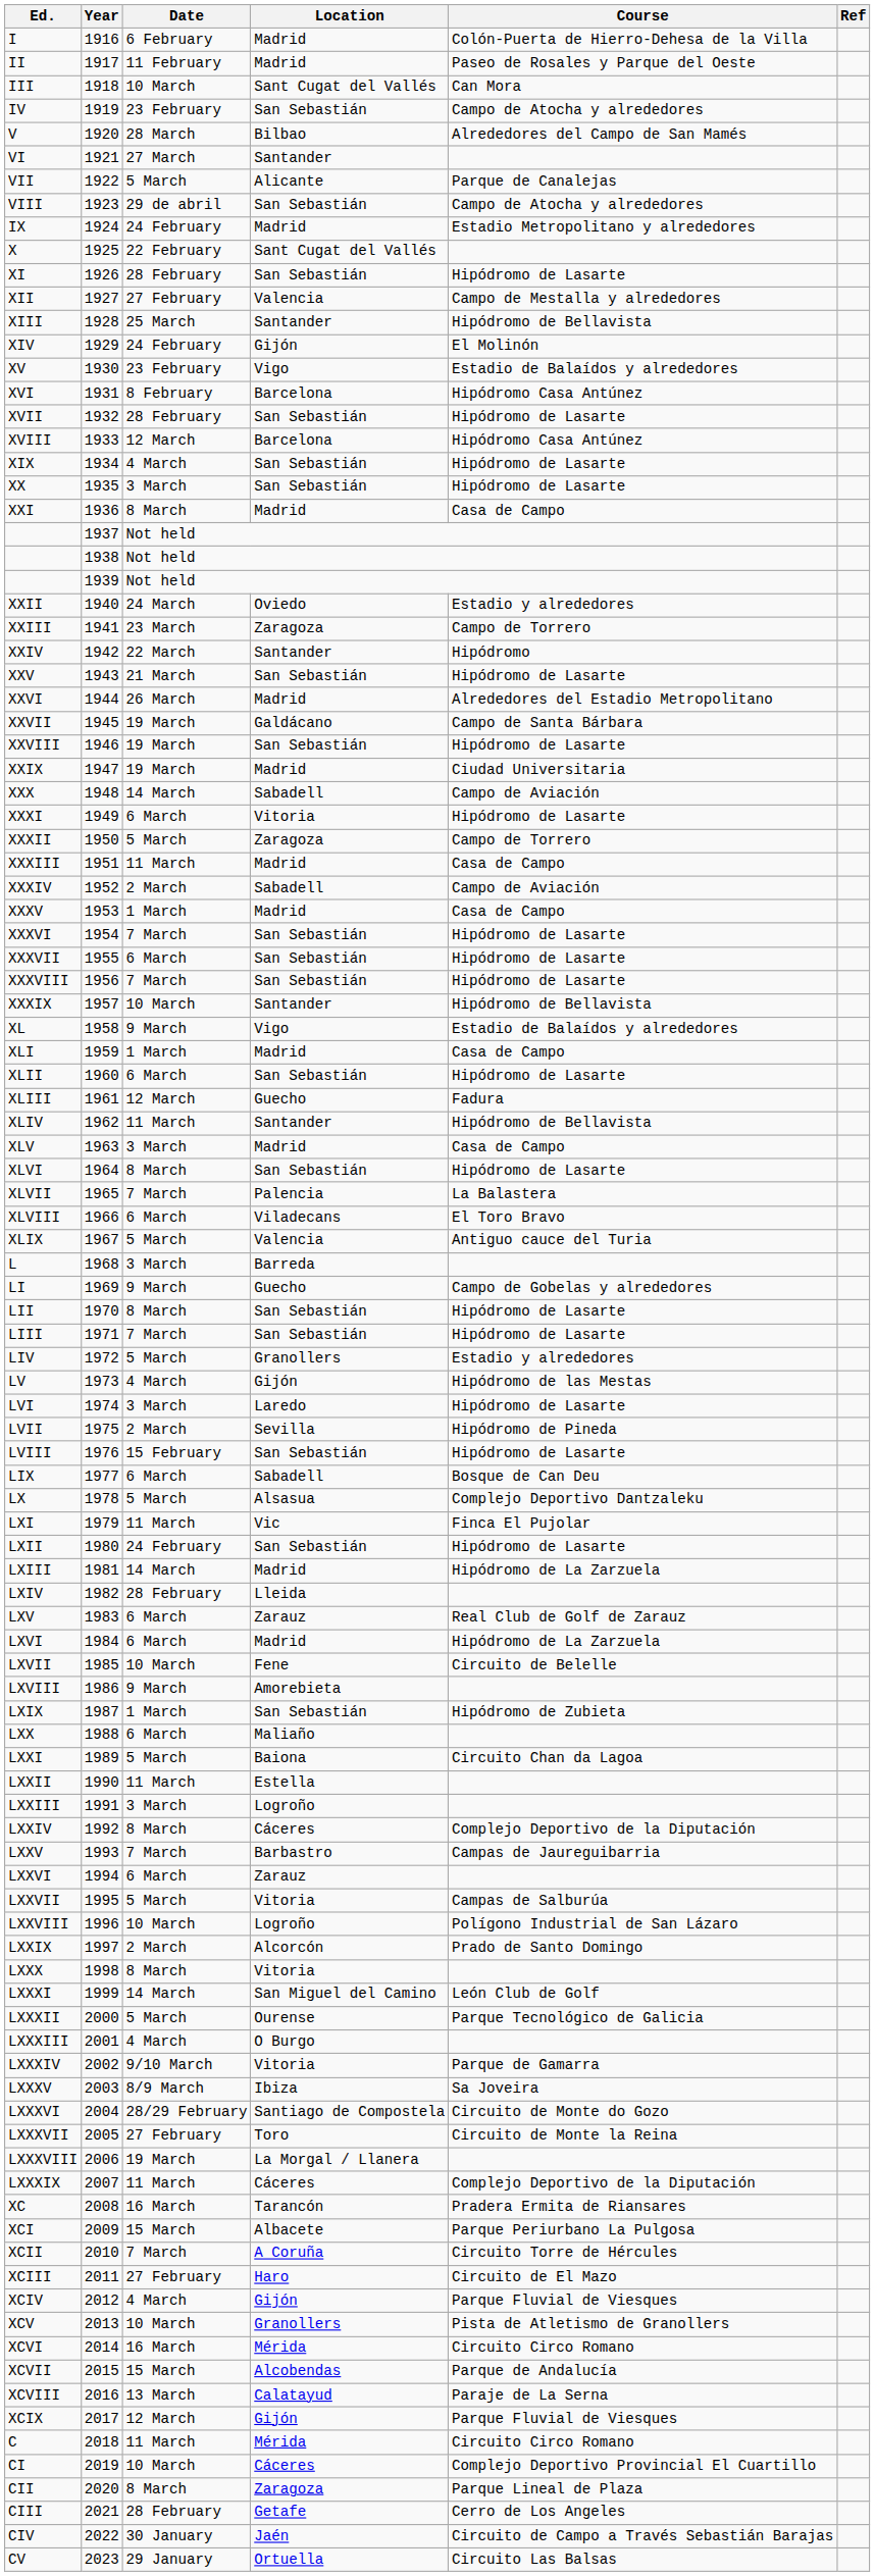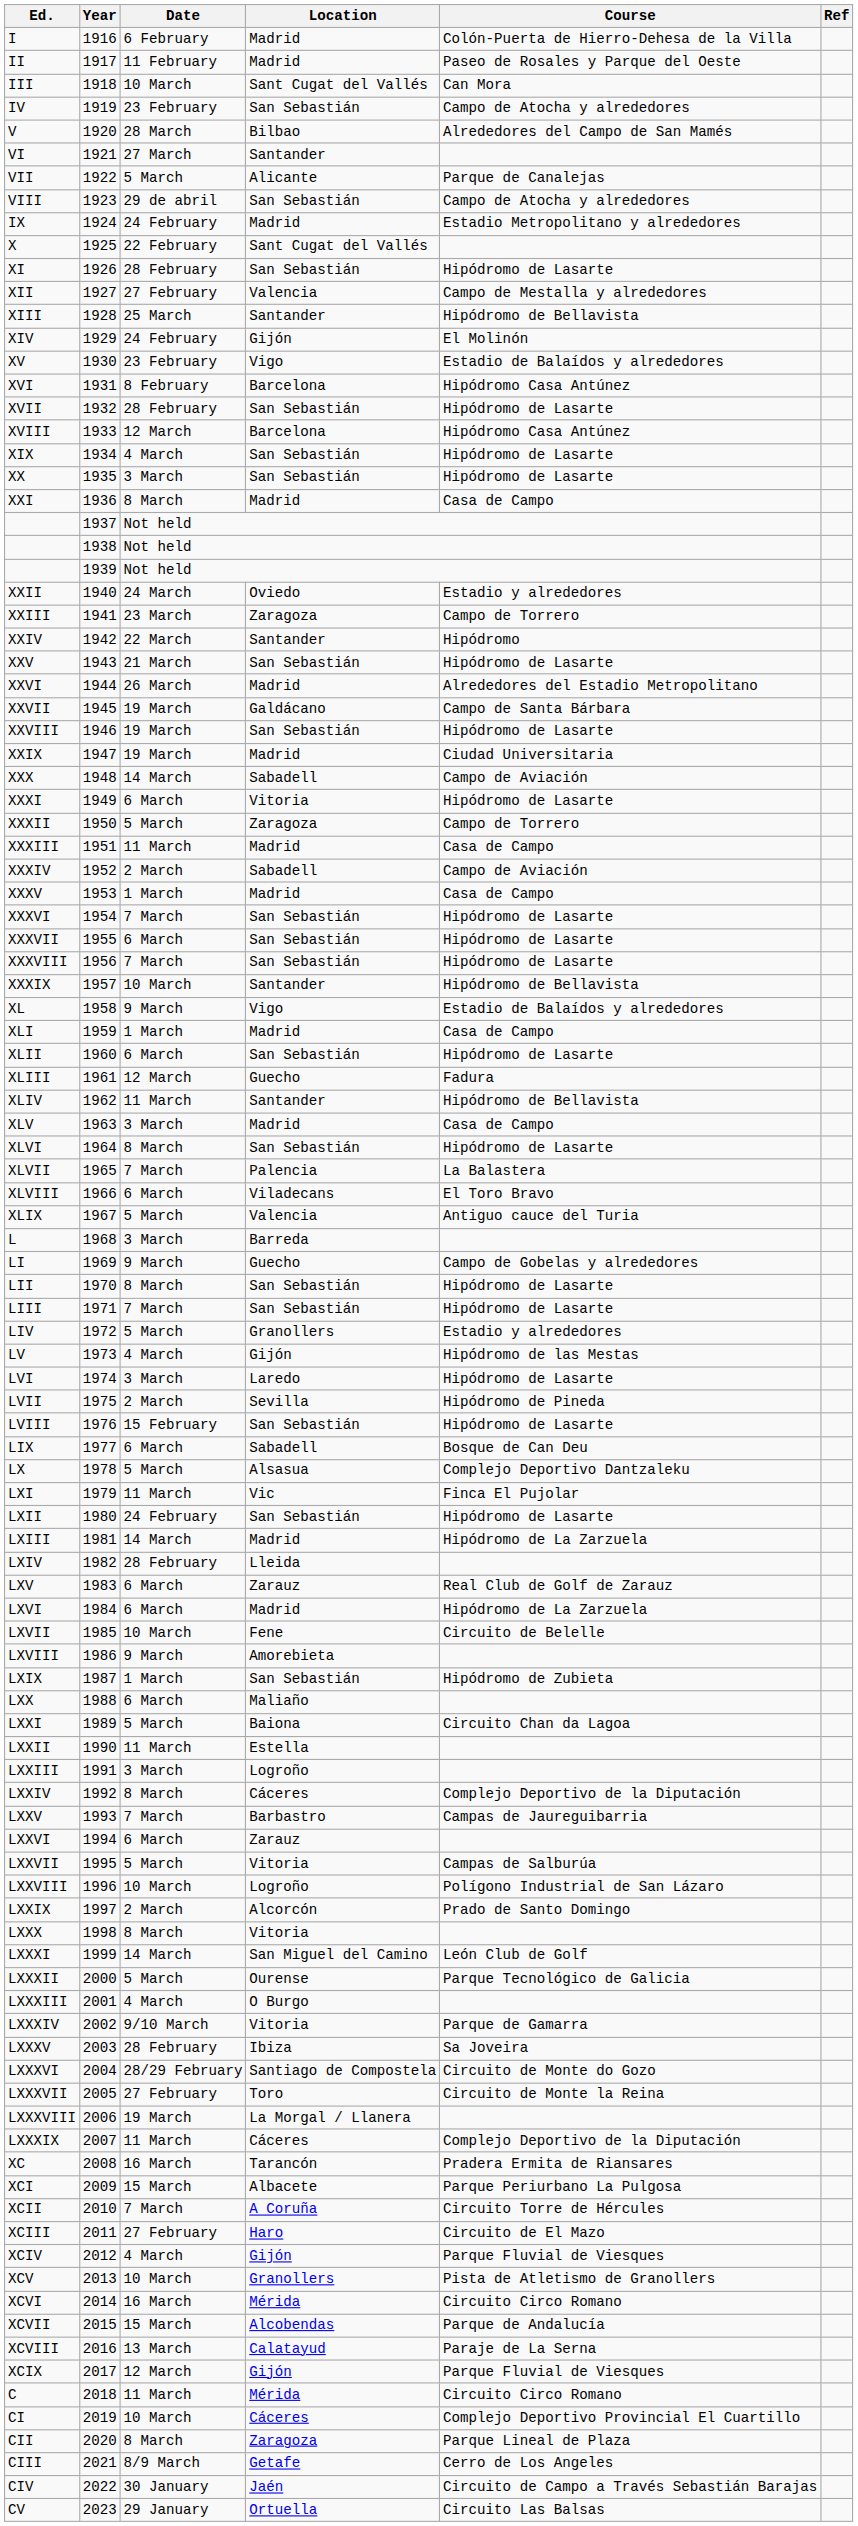 <table class="wikitable">
 <tr>
 <th>Ed.</th>
 <th>Year</th>
 <th>Date</th>
 <th>Location</th>
 <th>Course</th>
 <th>Ref</th>
 </tr>
 <tr>
 <td>I</td>
 <td>1916</td>
 <td>6 February</td>
 <td>Madrid</td>
 <td>Colón-Puerta de Hierro-Dehesa de la Villa</td>
 <td></td>
 </tr>
 <tr>
 <td>II</td>
 <td>1917</td>
 <td>11 February</td>
 <td>Madrid</td>
 <td>Paseo de Rosales y Parque del Oeste</td>
 <td></td>
 </tr>
 <tr>
 <td>III</td>
 <td>1918</td>
 <td>10 March</td>
 <td>Sant Cugat del Vallés</td>
 <td>Can Mora</td>
 <td></td>
 </tr>
 <tr>
 <td>IV</td>
 <td>1919</td>
 <td>23 February</td>
 <td>San Sebastián</td>
 <td>Campo de Atocha y alrededores</td>
 <td></td>
 </tr>
 <tr>
 <td>V</td>
 <td>1920</td>
 <td>28 March</td>
 <td>Bilbao</td>
 <td>Alrededores del Campo de San Mamés</td>
 <td></td>
 </tr>
 <tr>
 <td>VI</td>
 <td>1921</td>
 <td>27 March</td>
 <td>Santander</td>
 <td></td>
 <td></td>
 </tr>
 <tr>
 <td>VII</td>
 <td>1922</td>
 <td>5 March</td>
 <td>Alicante</td>
 <td>Parque de Canalejas</td>
 <td></td>
 </tr>
 <tr>
 <td>VIII</td>
 <td>1923</td>
 <td>29 de abril</td>
 <td>San Sebastián</td>
 <td>Campo de Atocha y alrededores</td>
 <td></td>
 </tr>
 <tr>
 <td>IX</td>
 <td>1924</td>
 <td>24 February</td>
 <td>Madrid</td>
 <td>Estadio Metropolitano y alrededores</td>
 <td></td>
 </tr>
 <tr>
 <td>X</td>
 <td>1925</td>
 <td>22 February</td>
 <td>Sant Cugat del Vallés</td>
 <td></td>
 <td></td>
 </tr>
 <tr>
 <td>XI</td>
 <td>1926</td>
 <td>28 February</td>
 <td>San Sebastián</td>
 <td>Hipódromo de Lasarte</td>
 <td></td>
 </tr>
 <tr>
 <td>XII</td>
 <td>1927</td>
 <td>27 February</td>
 <td>Valencia</td>
 <td>Campo de Mestalla y alrededores</td>
 <td></td>
 </tr>
 <tr>
 <td>XIII</td>
 <td>1928</td>
 <td>25 March</td>
 <td>Santander</td>
 <td>Hipódromo de Bellavista</td>
 <td></td>
 </tr>
 <tr>
 <td>XIV</td>
 <td>1929</td>
 <td>24 February</td>
 <td>Gijón</td>
 <td>El Molinón</td>
 <td></td>
 </tr>
 <tr>
 <td>XV</td>
 <td>1930</td>
 <td>23 February</td>
 <td>Vigo</td>
 <td>Estadio de Balaídos y alrededores</td>
 <td></td>
 </tr>
 <tr>
 <td>XVI</td>
 <td>1931</td>
 <td>8 February</td>
 <td>Barcelona</td>
 <td>Hipódromo Casa Antúnez</td>
 <td></td>
 </tr>
 <tr>
 <td>XVII</td>
 <td>1932</td>
 <td>28 February</td>
 <td>San Sebastián</td>
 <td>Hipódromo de Lasarte</td>
 <td></td>
 </tr>
 <tr>
 <td>XVIII</td>
 <td>1933</td>
 <td>12 March</td>
 <td>Barcelona</td>
 <td>Hipódromo Casa Antúnez</td>
 <td></td>
 </tr>
 <tr>
 <td>XIX</td>
 <td>1934</td>
 <td>4 March</td>
 <td>San Sebastián</td>
 <td>Hipódromo de Lasarte</td>
 <td></td>
 </tr>
 <tr>
 <td>XX</td>
 <td>1935</td>
 <td>3 March</td>
 <td>San Sebastián</td>
 <td>Hipódromo de Lasarte</td>
 <td></td>
 </tr>
 <tr>
 <td>XXI</td>
 <td>1936</td>
 <td>8 March</td>
 <td>Madrid</td>
 <td>Casa de Campo</td>
 <td></td>
 </tr>
 <tr>
 <td></td>
 <td>1937</td>
 <td colspan="3">Not held</td>
 <td></td>
 </tr>
 <tr>
 <td></td>
 <td>1938</td>
 <td colspan="3">Not held</td>
 <td></td>
 </tr>
 <tr>
 <td></td>
 <td>1939</td>
 <td colspan="3">Not held</td>
 <td></td>
 </tr>
 <tr>
 <td>XXII</td>
 <td>1940</td>
 <td>24 March</td>
 <td>Oviedo</td>
 <td>Estadio y alrededores</td>
 <td></td>
 </tr>
 <tr>
 <td>XXIII</td>
 <td>1941</td>
 <td>23 March</td>
 <td>Zaragoza</td>
 <td>Campo de Torrero</td>
 <td></td>
 </tr>
 <tr>
 <td>XXIV</td>
 <td>1942</td>
 <td>22 March</td>
 <td>Santander</td>
 <td>Hipódromo</td>
 <td></td>
 </tr>
 <tr>
 <td>XXV</td>
 <td>1943</td>
 <td>21 March</td>
 <td>San Sebastián</td>
 <td>Hipódromo de Lasarte</td>
 <td></td>
 </tr>
 <tr>
 <td>XXVI</td>
 <td>1944</td>
 <td>26 March</td>
 <td>Madrid</td>
 <td>Alrededores del Estadio Metropolitano</td>
 <td></td>
 </tr>
 <tr>
 <td>XXVII</td>
 <td>1945</td>
 <td>19 March</td>
 <td>Galdácano</td>
 <td>Campo de Santa Bárbara</td>
 <td></td>
 </tr>
 <tr>
 <td>XXVIII</td>
 <td>1946</td>
 <td>19 March</td>
 <td>San Sebastián</td>
 <td>Hipódromo de Lasarte</td>
 <td></td>
 </tr>
 <tr>
 <td>XXIX</td>
 <td>1947</td>
 <td>19 March</td>
 <td>Madrid</td>
 <td>Ciudad Universitaria</td>
 <td></td>
 </tr>
 <tr>
 <td>XXX</td>
 <td>1948</td>
 <td>14 March</td>
 <td>Sabadell</td>
 <td>Campo de Aviación</td>
 <td></td>
 </tr>
 <tr>
 <td>XXXI</td>
 <td>1949</td>
 <td>6 March</td>
 <td>Vitoria</td>
 <td>Hipódromo de Lasarte</td>
 <td></td>
 </tr>
 <tr>
 <td>XXXII</td>
 <td>1950</td>
 <td>5 March</td>
 <td>Zaragoza</td>
 <td>Campo de Torrero</td>
 <td></td>
 </tr>
 <tr>
 <td>XXXIII</td>
 <td>1951</td>
 <td>11 March</td>
 <td>Madrid</td>
 <td>Casa de Campo</td>
 <td></td>
 </tr>
 <tr>
 <td>XXXIV</td>
 <td>1952</td>
 <td>2 March</td>
 <td>Sabadell</td>
 <td>Campo de Aviación</td>
 <td></td>
 </tr>
 <tr>
 <td>XXXV</td>
 <td>1953</td>
 <td>1 March</td>
 <td>Madrid</td>
 <td>Casa de Campo</td>
 <td></td>
 </tr>
 <tr>
 <td>XXXVI</td>
 <td>1954</td>
 <td>7 March</td>
 <td>San Sebastián</td>
 <td>Hipódromo de Lasarte</td>
 <td></td>
 </tr>
 <tr>
 <td>XXXVII</td>
 <td>1955</td>
 <td>6 March</td>
 <td>San Sebastián</td>
 <td>Hipódromo de Lasarte</td>
 <td></td>
 </tr>
 <tr>
 <td>XXXVIII</td>
 <td>1956</td>
 <td>7 March</td>
 <td>San Sebastián</td>
 <td>Hipódromo de Lasarte</td>
 <td></td>
 </tr>
 <tr>
 <td>XXXIX</td>
 <td>1957</td>
 <td>10 March</td>
 <td>Santander</td>
 <td>Hipódromo de Bellavista</td>
 <td></td>
 </tr>
 <tr>
 <td>XL</td>
 <td>1958</td>
 <td>9 March</td>
 <td>Vigo</td>
 <td>Estadio de Balaídos y alrededores</td>
 <td></td>
 </tr>
 <tr>
 <td>XLI</td>
 <td>1959</td>
 <td>1 March</td>
 <td>Madrid</td>
 <td>Casa de Campo</td>
 <td></td>
 </tr>
 <tr>
 <td>XLII</td>
 <td>1960</td>
 <td>6 March</td>
 <td>San Sebastián</td>
 <td>Hipódromo de Lasarte</td>
 <td></td>
 </tr>
 <tr>
 <td>XLIII</td>
 <td>1961</td>
 <td>12 March</td>
 <td>Guecho</td>
 <td>Fadura</td>
 <td></td>
 </tr>
 <tr>
 <td>XLIV</td>
 <td>1962</td>
 <td>11 March</td>
 <td>Santander</td>
 <td>Hipódromo de Bellavista</td>
 <td></td>
 </tr>
 <tr>
 <td>XLV</td>
 <td>1963</td>
 <td>3 March</td>
 <td>Madrid</td>
 <td>Casa de Campo</td>
 <td></td>
 </tr>
 <tr>
 <td>XLVI</td>
 <td>1964</td>
 <td>8 March</td>
 <td>San Sebastián</td>
 <td>Hipódromo de Lasarte</td>
 <td></td>
 </tr>
 <tr>
 <td>XLVII</td>
 <td>1965</td>
 <td>7 March</td>
 <td>Palencia</td>
 <td>La Balastera</td>
 <td></td>
 </tr>
 <tr>
 <td>XLVIII</td>
 <td>1966</td>
 <td>6 March</td>
 <td>Viladecans</td>
 <td>El Toro Bravo</td>
 <td></td>
 </tr>
 <tr>
 <td>XLIX</td>
 <td>1967</td>
 <td>5 March</td>
 <td>Valencia</td>
 <td>Antiguo cauce del Turia</td>
 <td></td>
 </tr>
 <tr>
 <td>L</td>
 <td>1968</td>
 <td>3 March</td>
 <td>Barreda</td>
 <td></td>
 <td></td>
 </tr>
 <tr>
 <td>LI</td>
 <td>1969</td>
 <td>9 March</td>
 <td>Guecho</td>
 <td>Campo de Gobelas y alrededores</td>
 <td></td>
 </tr>
 <tr>
 <td>LII</td>
 <td>1970</td>
 <td>8 March</td>
 <td>San Sebastián</td>
 <td>Hipódromo de Lasarte</td>
 <td></td>
 </tr>
 <tr>
 <td>LIII</td>
 <td>1971</td>
 <td>7 March</td>
 <td>San Sebastián</td>
 <td>Hipódromo de Lasarte</td>
 <td></td>
 </tr>
 <tr>
 <td>LIV</td>
 <td>1972</td>
 <td>5 March</td>
 <td>Granollers</td>
 <td>Estadio y alrededores</td>
 <td></td>
 </tr>
 <tr>
 <td>LV</td>
 <td>1973</td>
 <td>4 March</td>
 <td>Gijón</td>
 <td>Hipódromo de las Mestas</td>
 <td></td>
 </tr>
 <tr>
 <td>LVI</td>
 <td>1974</td>
 <td>3 March</td>
 <td>Laredo</td>
 <td>Hipódromo de Lasarte</td>
 <td></td>
 </tr>
 <tr>
 <td>LVII</td>
 <td>1975</td>
 <td>2 March</td>
 <td>Sevilla</td>
 <td>Hipódromo de Pineda</td>
 <td></td>
 </tr>
 <tr>
 <td>LVIII</td>
 <td>1976</td>
 <td>15 February</td>
 <td>San Sebastián</td>
 <td>Hipódromo de Lasarte</td>
 <td></td>
 </tr>
 <tr>
 <td>LIX</td>
 <td>1977</td>
 <td>6 March</td>
 <td>Sabadell</td>
 <td>Bosque de Can Deu</td>
 <td></td>
 </tr>
 <tr>
 <td>LX</td>
 <td>1978</td>
 <td>5 March</td>
 <td>Alsasua</td>
 <td>Complejo Deportivo Dantzaleku</td>
 <td></td>
 </tr>
 <tr>
 <td>LXI</td>
 <td>1979</td>
 <td>11 March</td>
 <td>Vic</td>
 <td>Finca El Pujolar</td>
 <td></td>
 </tr>
 <tr>
 <td>LXII</td>
 <td>1980</td>
 <td>24 February</td>
 <td>San Sebastián</td>
 <td>Hipódromo de Lasarte</td>
 <td></td>
 </tr>
 <tr>
 <td>LXIII</td>
 <td>1981</td>
 <td>14 March</td>
 <td>Madrid</td>
 <td>Hipódromo de La Zarzuela</td>
 <td></td>
 </tr>
 <tr>
 <td>LXIV</td>
 <td>1982</td>
 <td>28 February</td>
 <td>Lleida</td>
 <td></td>
 <td></td>
 </tr>
 <tr>
 <td>LXV</td>
 <td>1983</td>
 <td>6 March</td>
 <td>Zarauz</td>
 <td>Real Club de Golf de Zarauz</td>
 <td></td>
 </tr>
 <tr>
 <td>LXVI</td>
 <td>1984</td>
 <td>6 March</td>
 <td>Madrid</td>
 <td>Hipódromo de La Zarzuela</td>
 <td></td>
 </tr>
 <tr>
 <td>LXVII</td>
 <td>1985</td>
 <td>10 March</td>
 <td>Fene</td>
 <td>Circuito de Belelle</td>
 <td></td>
 </tr>
 <tr>
 <td>LXVIII</td>
 <td>1986</td>
 <td>9 March</td>
 <td>Amorebieta</td>
 <td></td>
 <td></td>
 </tr>
 <tr>
 <td>LXIX</td>
 <td>1987</td>
 <td>1 March</td>
 <td>San Sebastián</td>
 <td>Hipódromo de Zubieta</td>
 <td></td>
 </tr>
 <tr>
 <td>LXX</td>
 <td>1988</td>
 <td>6 March</td>
 <td>Maliaño</td>
 <td></td>
 <td></td>
 </tr>
 <tr>
 <td>LXXI</td>
 <td>1989</td>
 <td>5 March</td>
 <td>Baiona</td>
 <td>Circuito Chan da Lagoa</td>
 <td></td>
 </tr>
 <tr>
 <td>LXXII</td>
 <td>1990</td>
 <td>11 March</td>
 <td>Estella</td>
 <td></td>
 <td></td>
 </tr>
 <tr>
 <td>LXXIII</td>
 <td>1991</td>
 <td>3 March</td>
 <td>Logroño</td>
 <td></td>
 <td></td>
 </tr>
 <tr>
 <td>LXXIV</td>
 <td>1992</td>
 <td>8 March</td>
 <td>Cáceres</td>
 <td>Complejo Deportivo de la Diputación</td>
 <td></td>
 </tr>
 <tr>
 <td>LXXV</td>
 <td>1993</td>
 <td>7 March</td>
 <td>Barbastro</td>
 <td>Campas de Jaureguibarria</td>
 <td></td>
 </tr>
 <tr>
 <td>LXXVI</td>
 <td>1994</td>
 <td>6 March</td>
 <td>Zarauz</td>
 <td></td>
 <td></td>
 </tr>
 <tr>
 <td>LXXVII</td>
 <td>1995</td>
 <td>5 March</td>
 <td>Vitoria</td>
 <td>Campas de Salburúa</td>
 <td></td>
 </tr>
 <tr>
 <td>LXXVIII</td>
 <td>1996</td>
 <td>10 March</td>
 <td>Logroño</td>
 <td>Polígono Industrial de San Lázaro</td>
 <td></td>
 </tr>
 <tr>
 <td>LXXIX</td>
 <td>1997</td>
 <td>2 March</td>
 <td>Alcorcón</td>
 <td>Prado de Santo Domingo</td>
 <td></td>
 </tr>
 <tr>
 <td>LXXX</td>
 <td>1998</td>
 <td>8 March</td>
 <td>Vitoria</td>
 <td></td>
 <td></td>
 </tr>
 <tr>
 <td>LXXXI</td>
 <td>1999</td>
 <td>14 March</td>
 <td>San Miguel del Camino</td>
 <td>León Club de Golf</td>
 <td></td>
 </tr>
 <tr>
 <td>LXXXII</td>
 <td>2000</td>
 <td>5 March</td>
 <td>Ourense</td>
 <td>Parque Tecnológico de Galicia</td>
 <td></td>
 </tr>
 <tr>
 <td>LXXXIII</td>
 <td>2001</td>
 <td>4 March</td>
 <td>O Burgo</td>
 <td></td>
 <td></td>
 </tr>
 <tr>
 <td>LXXXIV</td>
 <td>2002</td>
 <td>9/10 March</td>
 <td>Vitoria</td>
 <td>Parque de Gamarra</td>
 <td></td>
 </tr>
 <tr>
 <td>LXXXV</td>
 <td>2003</td>
-<td>8/9 March</td>
+<td>28 February</td>
 <td>Ibiza</td>
 <td>Sa Joveira</td>
 <td></td>
 </tr>
 <tr>
 <td>LXXXVI</td>
 <td>2004</td>
 <td>28/29 February</td>
 <td>Santiago de Compostela</td>
 <td>Circuito de Monte do Gozo</td>
 <td></td>
 </tr>
 <tr>
 <td>LXXXVII</td>
 <td>2005</td>
 <td>27 February</td>
 <td>Toro</td>
 <td>Circuito de Monte la Reina</td>
 <td></td>
 </tr>
 <tr>
 <td>LXXXVIII</td>
 <td>2006</td>
 <td>19 March</td>
 <td>La Morgal / Llanera</td>
 <td></td>
 <td></td>
 </tr>
 <tr>
 <td>LXXXIX</td>
 <td>2007</td>
 <td>11 March</td>
 <td>Cáceres</td>
 <td>Complejo Deportivo de la Diputación</td>
 <td></td>
 </tr>
 <tr>
 <td>XC</td>
 <td>2008</td>
 <td>16 March</td>
 <td>Tarancón</td>
 <td>Pradera Ermita de Riansares</td>
 <td></td>
 </tr>
 <tr>
 <td>XCI</td>
 <td>2009</td>
 <td>15 March</td>
 <td>Albacete</td>
 <td>Parque Periurbano La Pulgosa</td>
 <td></td>
 </tr>
 <tr>
 <td>XCII</td>
 <td>2010</td>
 <td>7 March</td>
 <td><a href='#'>A Coruña</a></td>
 <td>Circuito Torre de Hércules</td>
 <td></td>
 </tr>
 <tr>
 <td>XCIII</td>
 <td>2011</td>
 <td>27 February</td>
 <td><a href='#'>Haro</a></td>
 <td>Circuito de El Mazo</td>
 <td></td>
 </tr>
 <tr>
 <td>XCIV</td>
 <td>2012</td>
 <td>4 March</td>
 <td><a href='#'>Gijón</a></td>
 <td>Parque Fluvial de Viesques</td>
 <td></td>
 </tr>
 <tr>
 <td>XCV</td>
 <td>2013</td>
 <td>10 March</td>
 <td><a href='#'>Granollers</a></td>
 <td>Pista de Atletismo de Granollers</td>
 <td></td>
 </tr>
 <tr>
 <td>XCVI</td>
 <td>2014</td>
 <td>16 March</td>
 <td><a href='#'>Mérida</a></td>
 <td>Circuito Circo Romano</td>
 <td></td>
 </tr>
 <tr>
 <td>XCVII</td>
 <td>2015</td>
 <td>15 March</td>
 <td><a href='#'>Alcobendas</a></td>
 <td>Parque de Andalucía</td>
 <td></td>
 </tr>
 <tr>
 <td>XCVIII</td>
 <td>2016</td>
 <td>13 March</td>
 <td><a href='#'>Calatayud</a></td>
 <td>Paraje de La Serna</td>
 <td></td>
 </tr>
 <tr>
 <td>XCIX</td>
 <td>2017</td>
 <td>12 March</td>
 <td><a href='#'>Gijón</a></td>
 <td>Parque Fluvial de Viesques</td>
 <td></td>
 </tr>
 <tr>
 <td>C</td>
 <td>2018</td>
 <td>11 March</td>
 <td><a href='#'>Mérida</a></td>
 <td>Circuito Circo Romano</td>
 <td></td>
 </tr>
 <tr>
 <td>CI</td>
 <td>2019</td>
 <td>10 March</td>
 <td><a href='#'>Cáceres</a></td>
 <td>Complejo Deportivo Provincial El Cuartillo</td>
 <td></td>
 </tr>
 <tr>
 <td>CII</td>
 <td>2020</td>
 <td>8 March</td>
 <td><a href='#'>Zaragoza</a></td>
 <td>Parque Lineal de Plaza</td>
 <td></td>
 </tr>
 <tr>
 <td>CIII</td>
 <td>2021</td>
-<td>28 February</td>
+<td>8/9 March</td>
 <td><a href='#'>Getafe</a></td>
 <td>Cerro de Los Angeles</td>
 <td></td>
 </tr>
 <tr>
 <td>CIV</td>
 <td>2022</td>
 <td>30 January</td>
 <td><a href='#'>Jaén</a></td>
 <td>Circuito de Campo a Través Sebastián Barajas</td>
 <td></td>
 </tr>
 <tr>
 <td>CV</td>
 <td>2023</td>
 <td>29 January</td>
 <td><a href='#'>Ortuella</a></td>
 <td>Circuito Las Balsas</td>
 <td></td>
 </tr>
 </table>
